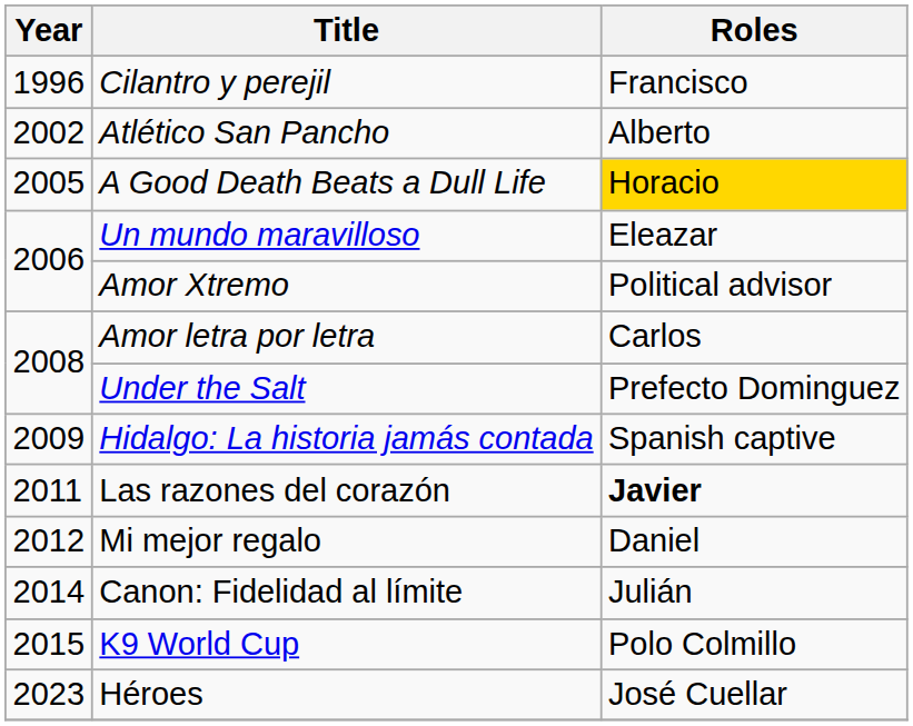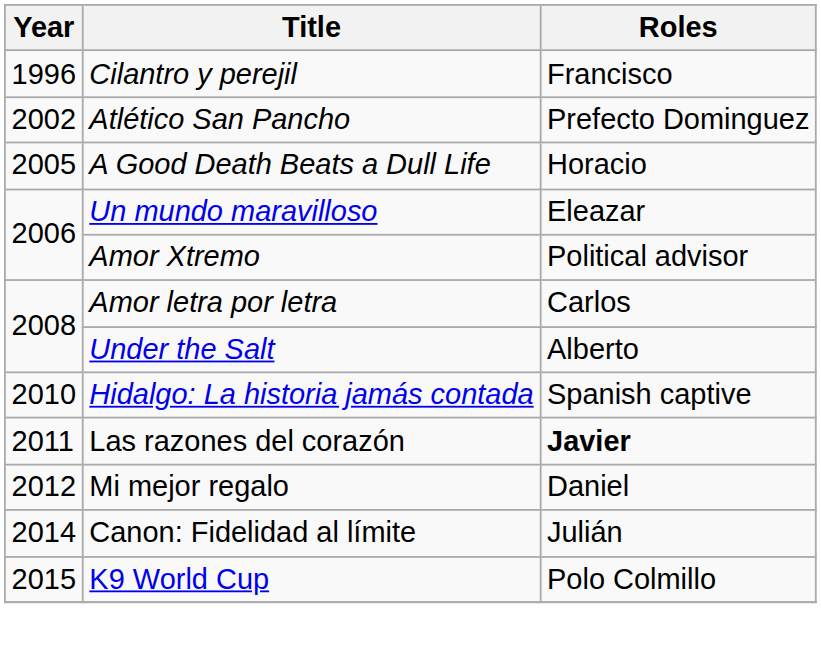 <table class="wikitable sortable">
 <tr>
 <th>Year</th>
 <th>Title</th>
 <th>Roles</th>
 </tr>
 <tr>
 <td>1996</td>
 <td><em>Cilantro y perejil</em></td>
 <td>Francisco</td>
 </tr>
 <tr>
 <td>2002</td>
 <td><em>Atlético San Pancho</em></td>
-<td>Alberto</td>
+<td>Prefecto Dominguez</td>
 </tr>
 <tr>
 <td>2005</td>
 <td><em>A Good Death Beats a Dull Life</em></td>
-<td style="background: gold;">Horacio</td>
+<td>Horacio</td>
 </tr>
 <tr>
 <td rowspan=2>2006</td>
 <td><em><a href='#'>Un mundo maravilloso</a></em></td>
 <td>Eleazar</td>
 </tr>
 <tr>
 <td><em>Amor Xtremo</em></td>
 <td>Political advisor</td>
 </tr>
 <tr>
 <td rowspan=2>2008</td>
 <td><em>Amor letra por letra</em></td>
 <td>Carlos</td>
 </tr>
 <tr>
 <td><em><a href='#'>Under the Salt</a></em></td>
-<td>Prefecto Dominguez</td>
+<td>Alberto</td>
 </tr>
 <tr>
-<td>2009</td>
+<td>2010</td>
 <td><em><a href='#'>Hidalgo: La historia jamás contada</a></td>
 <td>Spanish captive</td>
 </tr>
 <tr>
 <td>2011</td>
 <td></em>Las razones del corazón<em></td>
 <td><strong>Javier</strong></td>
 </tr>
 <tr>
 <td>2012</td>
 <td></em>Mi mejor regalo<em></td>
 <td>Daniel</td>
 </tr>
 <tr>
 <td>2014</td>
 <td></em>Canon: Fidelidad al límite<em></td>
 <td>Julián</td>
 </tr>
 <tr>
 <td>2015</td>
 <td></em><a href='#'>K9 World Cup</a><em></td>
 <td>Polo Colmillo</td>
 </tr>
 <tr>
-<td>2023</td>
-<td></em>Héroes<em></td>
-<td>José Cuellar</td>
-</tr>
-<tr>
 </tr>
 </table>
